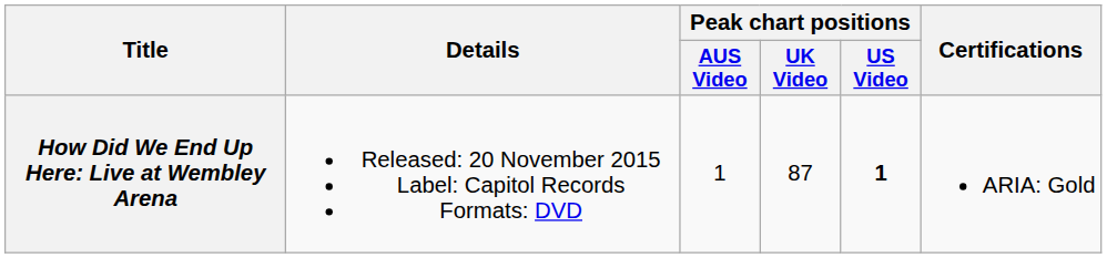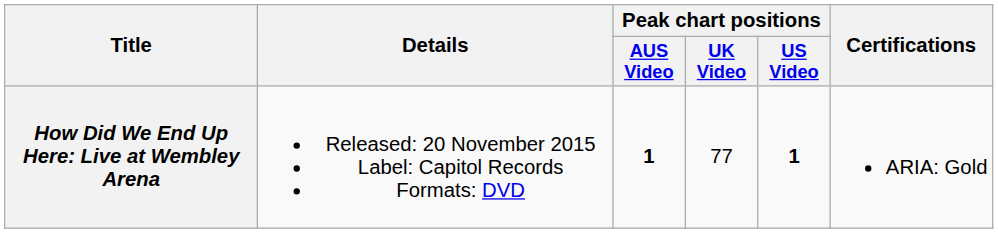 <table class="wikitable plainrowheaders" style="text-align:center;" border="1">
 <tr>
 <th scope="col" rowspan="2" style="width:12em;">Title</th>
 <th scope="col" rowspan="2" style="width:17em;">Details</th>
 <th scope="col" colspan="3">Peak chart positions</th>
 <th scope="col" rowspan="2">Certifications</th>
 </tr>
 <tr>
 <th scope="col" style="width:3.5em;font-size:90%;"><a href='#'>AUS<br>Video</a><br></th>
 <th scope="col" style="width:3.5em;font-size:90%;"><a href='#'>UK<br>Video</a><br></th>
 <th scope="col" style="width:3.5em;font-size:90%;"><a href='#'>US<br>Video</a><br></th>
 </tr>
 <tr>
 <th scope="row"><em>How Did We End Up Here: Live at Wembley Arena</em></th>
 <td><br><ul><li>Released: 20 November 2015</li><li>Label: Capitol Records</li><li>Formats: <a href='#'>DVD</a></li></ul></td>
-<td>1</td>
-<td>87</td>
+<td><strong>1</strong></td>
+<td>77</td>
 <td><strong>1</strong></td>
 <td><br><ul><li>ARIA: Gold</li></ul></td>
 </tr>
 </table>
